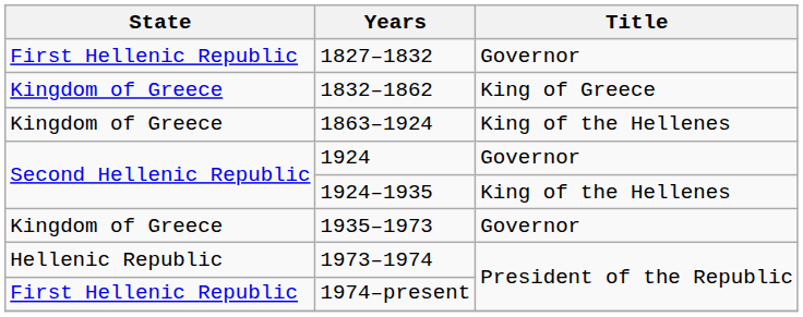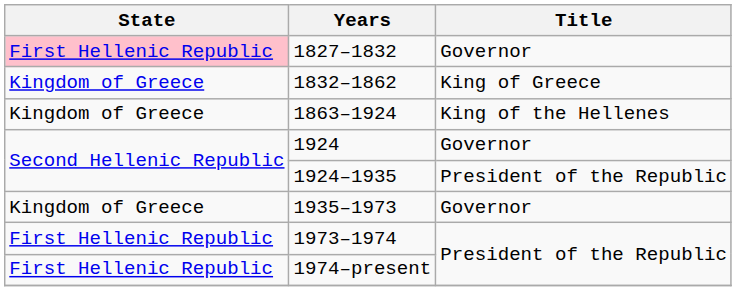 <table class="wikitable">
 <tr>
 <th>State</th>
 <th>Years</th>
 <th>Title</th>
 </tr>
 <tr>
-<td><a href='#'>First Hellenic Republic</a></td>
+<td style="background: pink;"><a href='#'>First Hellenic Republic</a></td>
 <td>1827–1832</td>
 <td>Governor</td>
 </tr>
 <tr>
 <td><a href='#'>Kingdom of Greece</a><br></td>
 <td>1832–1862</td>
 <td>King of Greece</td>
 </tr>
 <tr>
 <td>Kingdom of Greece<br></td>
 <td>1863–1924</td>
 <td>King of the Hellenes</td>
 </tr>
 <tr>
 <td rowspan="2"><a href='#'>Second Hellenic Republic</a></td>
 <td>1924</td>
 <td>Governor</td>
 </tr>
 <tr>
 <td>1924–1935</td>
-<td>King of the Hellenes</td>
+<td>President of the Republic</td>
 </tr>
 <tr>
 <td>Kingdom of Greece<br></td>
 <td>1935–1973</td>
 <td>Governor</td>
 </tr>
 <tr>
-<td>Hellenic Republic<br></td>
+<td><a href='#'>First Hellenic Republic</a></td>
 <td>1973–1974</td>
 <td rowspan="2">President of the Republic</td>
 </tr>
 <tr>
 <td><a href='#'>First Hellenic Republic</a></td>
 <td>1974–present</td>
 </tr>
 <tr>
 </tr>
 </table>
